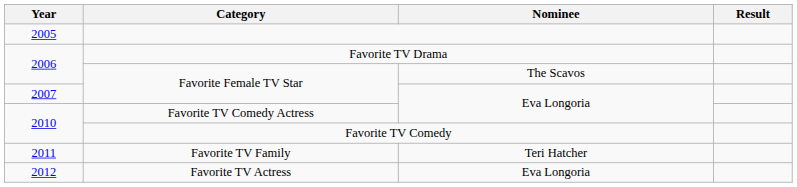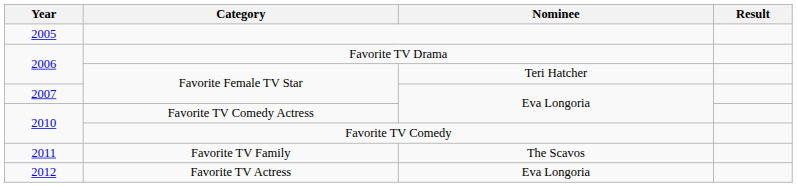 <table class="wikitable" width="80%">
 <tr>
 <th width="10%">Year</th>
 <th width="40%">Category</th>
 <th width="40%">Nominee</th>
 <th width="10%">Result</th>
 </tr>
 <tr>
 <td align="center"><a href='#'>2005</a></td>
 <td colspan="2" align="center"></td>
 <td></td>
 </tr>
 <tr>
 <td rowspan="2" align="center"><a href='#'>2006</a></td>
 <td colspan="2" align="center">Favorite TV Drama</td>
 <td></td>
 </tr>
 <tr>
 <td rowspan="2" align="center">Favorite Female TV Star</td>
-<td align="center">The Scavos</td>
+<td align="center">Teri Hatcher</td>
 <td></td>
 </tr>
 <tr>
 <td align="center"><a href='#'>2007</a></td>
 <td rowspan="2" align="center">Eva Longoria</td>
 <td></td>
 </tr>
 <tr>
 <td rowspan="2" align="center"><a href='#'>2010</a></td>
 <td align="center">Favorite TV Comedy Actress</td>
 <td></td>
 </tr>
 <tr>
 <td colspan="2" align="center">Favorite TV Comedy</td>
 <td></td>
 </tr>
 <tr>
 <td align="center"><a href='#'>2011</a></td>
 <td align="center">Favorite TV Family</td>
-<td align="center">Teri Hatcher</td>
+<td align="center">The Scavos</td>
 <td></td>
 </tr>
 <tr>
 <td align="center"><a href='#'>2012</a></td>
 <td align="center">Favorite TV Actress</td>
 <td rowspan="2" align="center">Eva Longoria</td>
 <td></td>
 </tr>
 </table>
